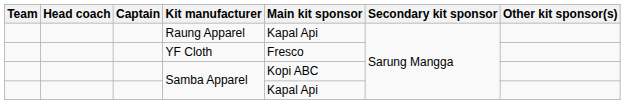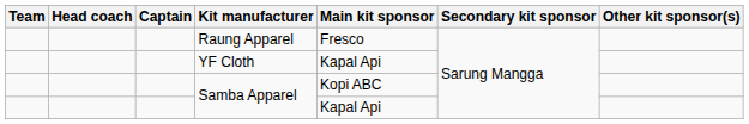 <table class="wikitable">
 <tr>
 <th>Team</th>
 <th>Head coach</th>
 <th>Captain</th>
 <th class="nowrap">Kit manufacturer</th>
 <th>Main kit sponsor</th>
 <th>Secondary kit sponsor</th>
 <th>Other kit sponsor(s)</th>
 </tr>
 <tr>
 <td></td>
 <td></td>
 <td></td>
 <td> Raung Apparel</td>
-<td>Kapal Api</td>
+<td>Fresco</td>
 <td rowspan=4>Sarung Mangga</td>
 <td></td>
 </tr>
 <tr>
 <td></td>
 <td></td>
 <td></td>
 <td> YF Cloth</td>
-<td>Fresco</td>
+<td>Kapal Api</td>
 <td></td>
 </tr>
 <tr>
 <td></td>
 <td></td>
 <td></td>
 <td rowspan=2> Samba Apparel</td>
 <td>Kopi ABC</td>
 <td></td>
 </tr>
 <tr>
 <td></td>
 <td></td>
 <td></td>
 <td>Kapal Api</td>
 <td></td>
 </tr>
 </table>
